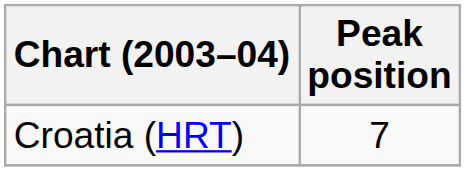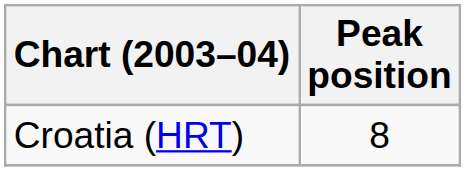 <table class="wikitable sortable">
 <tr>
 <th align="center">Chart (2003–04)</th>
 <th align="center">Peak<br>position</th>
 </tr>
 <tr>
 </tr>
 <tr>
 </tr>
 <tr>
 </tr>
 <tr>
 <td>Croatia (<a href='#'>HRT</a>)</td>
-<td align="center">7</td>
+<td align="center">8</td>
 </tr>
 <tr>
 </tr>
 <tr>
 </tr>
 <tr>
 </tr>
 <tr>
 </tr>
 <tr>
 </tr>
 <tr>
 </tr>
 <tr>
 </tr>
 <tr>
 </tr>
 <tr>
 </tr>
 <tr>
 </tr>
 <tr>
 </tr>
 <tr>
 </tr>
 <tr>
 </tr>
 <tr>
 </tr>
 <tr>
 </tr>
 <tr>
 </tr>
 <tr>
 </tr>
 <tr>
 </tr>
 </table>
